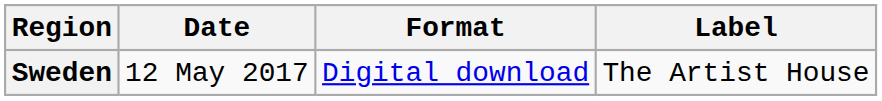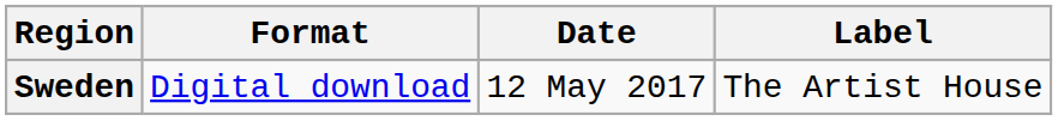 <table class="wikitable plainrowheaders" style="text-align:center">
 <tr>
 <th>Region</th>
+<th>Format</th>
 <th>Date</th>
-<th>Format</th>
 <th>Label</th>
 </tr>
 <tr>
 <th scope="row">Sweden</th>
+<td><a href='#'>Digital download</a></td>
 <td>12 May 2017</td>
-<td><a href='#'>Digital download</a></td>
 <td>The Artist House</td>
 </tr>
 </table>
